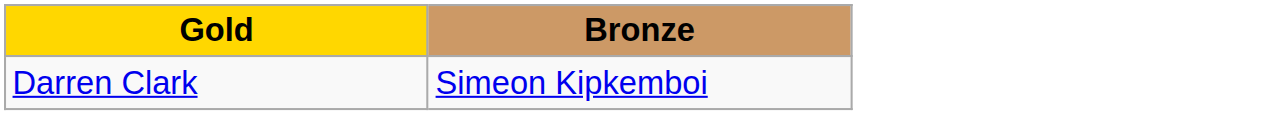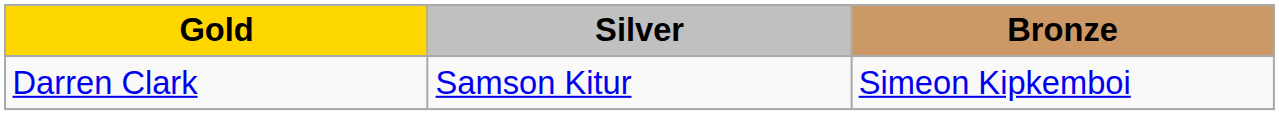 <table class="wikitable" style="text-align:left">
 <tr align="center">
 <td width=200 bgcolor=gold><strong>Gold</strong></td>
+<td width=200 bgcolor=silver><strong>Silver</strong></td>
 <td width=200 bgcolor=CC9966><strong>Bronze</strong></td>
 </tr>
 <tr>
 <td><a href='#'>Darren Clark</a><br><em></em></td>
+<td><a href='#'>Samson Kitur</a><br><em></em></td>
 <td><a href='#'>Simeon Kipkemboi</a><br><em></em></td>
 </tr>
 </table>
